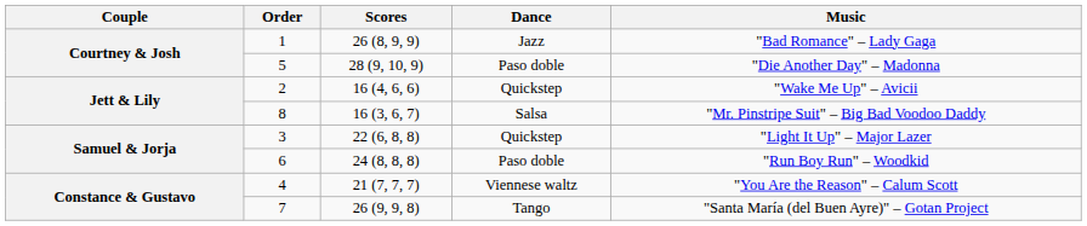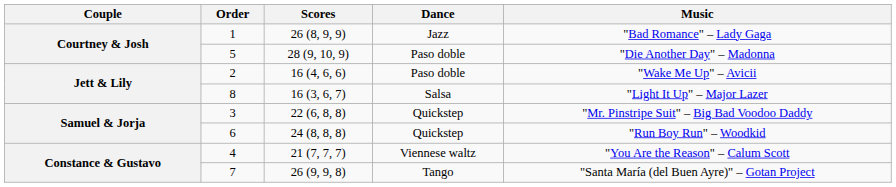 <table class="wikitable sortable" style="text-align:center; width: 90%">
 <tr>
 <th scope="col">Couple</th>
 <th scope="col">Order</th>
 <th scope="col">Scores</th>
 <th scope="col" class="unsortable">Dance</th>
 <th scope="col" class="unsortable">Music</th>
 </tr>
 <tr>
 <th scope="row" rowspan="2" style="font-weight:normal"><strong>Courtney & Josh</strong><br></th>
 <td>1</td>
 <td>26 (8, 9, 9)</td>
 <td>Jazz</td>
 <td>"<a href='#'>Bad Romance</a>" – <a href='#'>Lady Gaga</a></td>
 </tr>
 <tr>
 <td>5</td>
 <td>28 (9, 10, 9)</td>
 <td>Paso doble</td>
 <td>"<a href='#'>Die Another Day</a>" – <a href='#'>Madonna</a></td>
 </tr>
 <tr>
 <th scope="row" rowspan="2" style="font-weight:normal"><strong>Jett & Lily</strong><br></th>
 <td>2</td>
 <td>16 (4, 6, 6)</td>
-<td>Quickstep</td>
+<td>Paso doble</td>
 <td>"<a href='#'>Wake Me Up</a>" – <a href='#'>Avicii</a></td>
 </tr>
 <tr>
 <td>8</td>
 <td>16 (3, 6, 7)</td>
 <td>Salsa</td>
-<td>"<a href='#'>Mr. Pinstripe Suit</a>" – <a href='#'>Big Bad Voodoo Daddy</a></td>
+<td>"<a href='#'>Light It Up</a>" – <a href='#'>Major Lazer</a></td>
 </tr>
 <tr>
 <th scope="row" rowspan="2" style="font-weight:normal"><strong>Samuel & Jorja</strong><br></th>
 <td>3</td>
 <td>22 (6, 8, 8)</td>
 <td>Quickstep</td>
-<td>"<a href='#'>Light It Up</a>" – <a href='#'>Major Lazer</a></td>
+<td>"<a href='#'>Mr. Pinstripe Suit</a>" – <a href='#'>Big Bad Voodoo Daddy</a></td>
 </tr>
 <tr>
 <td>6</td>
 <td>24 (8, 8, 8)</td>
-<td>Paso doble</td>
+<td>Quickstep</td>
 <td>"<a href='#'>Run Boy Run</a>" – <a href='#'>Woodkid</a></td>
 </tr>
 <tr>
 <th scope="row" rowspan="2" style="font-weight:normal"><strong>Constance & Gustavo</strong><br></th>
 <td>4</td>
 <td>21 (7, 7, 7)</td>
 <td>Viennese waltz</td>
 <td>"<a href='#'>You Are the Reason</a>" – <a href='#'>Calum Scott</a></td>
 </tr>
 <tr>
 <td>7</td>
 <td>26 (9, 9, 8)</td>
 <td>Tango</td>
 <td>"Santa María (del Buen Ayre)" – <a href='#'>Gotan Project</a></td>
 </tr>
 </table>
